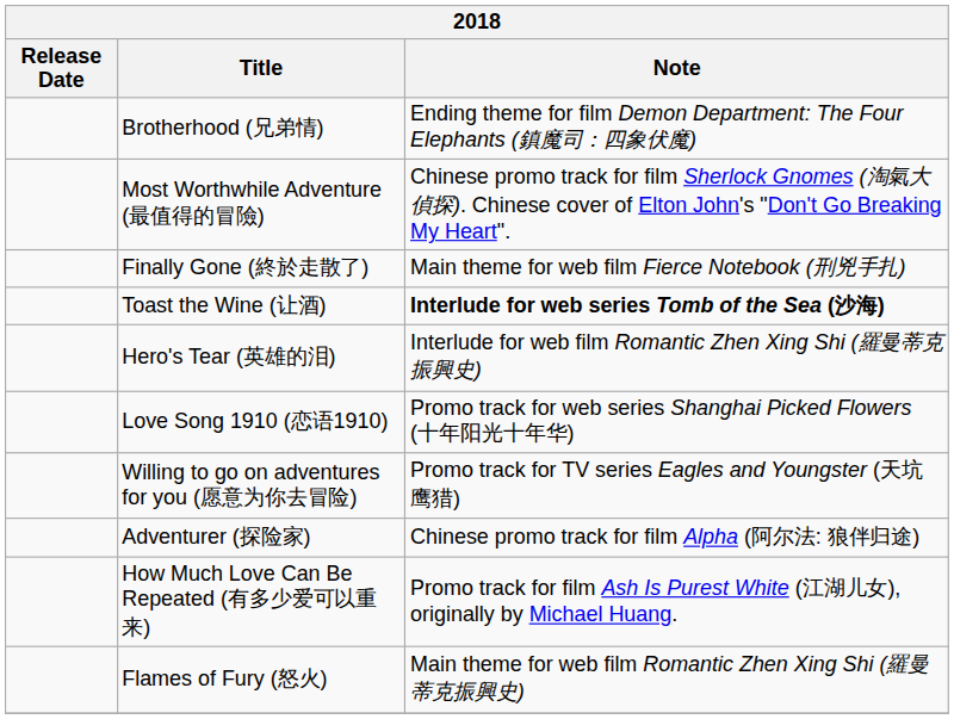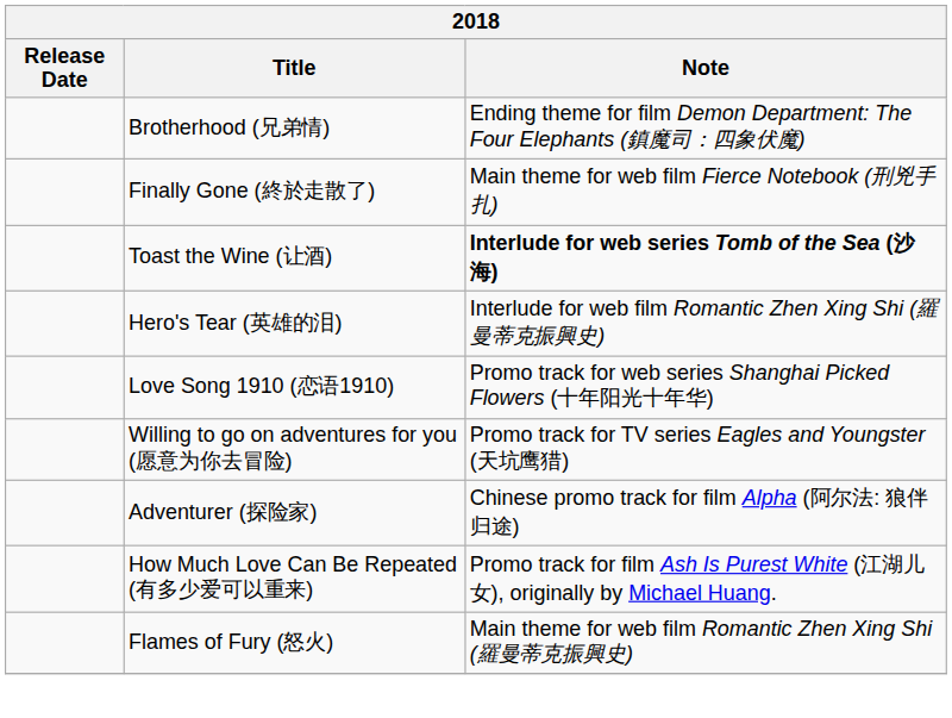 <table class="wikitable collapsible collapsed" style="width:80%">
 <tr>
 <th colspan="3">2018</th>
 </tr>
 <tr>
 <th>Release Date</th>
 <th>Title</th>
 <th>Note</th>
 </tr>
 <tr>
 <td></td>
 <td>Brotherhood (兄弟情)</td>
 <td>Ending theme for film <em>Demon Department: The Four Elephants (鎮魔司：四象伏魔)</em></td>
-</tr>
-<tr>
-<td></td>
-<td>Most Worthwhile Adventure (最值得的冒險)</td>
-<td>Chinese promo track for film <em><a href='#'>Sherlock Gnomes</a> (淘氣大偵探)</em>. Chinese cover of <a href='#'>Elton John</a>'s "<a href='#'>Don't Go Breaking My Heart</a>".</td>
 </tr>
 <tr>
 <td></td>
 <td>Finally Gone (終於走散了)</td>
 <td>Main theme for web film <em>Fierce Notebook (刑兇手扎)</em></td>
 </tr>
 <tr>
 <td></td>
 <td>Toast the Wine (让酒)</td>
 <td><strong>Interlude for web series <em>Tomb of the Sea</em> (沙海)</strong></td>
 </tr>
 <tr>
 <td></td>
 <td>Hero's Tear (英雄的泪)</td>
 <td>Interlude for web film <em>Romantic Zhen Xing Shi (羅曼蒂克振興史)</em></td>
 </tr>
 <tr>
 <td></td>
 <td>Love Song 1910 (恋语1910)</td>
 <td>Promo track for web series <em>Shanghai Picked Flowers</em> (十年阳光十年华)</td>
 </tr>
 <tr>
 <td></td>
 <td>Willing to go on adventures for you (愿意为你去冒险)</td>
 <td>Promo track for TV series <em>Eagles and Youngster</em> (天坑鹰猎)</td>
 </tr>
 <tr>
 <td></td>
 <td>Adventurer (探险家)</td>
 <td>Chinese promo track for film <a href='#'><em>Alpha</em></a> (阿尔法: 狼伴归途)</td>
 </tr>
 <tr>
 <td></td>
 <td>How Much Love Can Be Repeated (有多少爱可以重来)</td>
 <td>Promo track for film <em><a href='#'>Ash Is Purest White</a></em> (江湖儿女), originally by <a href='#'>Michael Huang</a>.</td>
 </tr>
 <tr>
 <td></td>
 <td>Flames of Fury (怒火)</td>
 <td>Main theme for web film <em>Romantic Zhen Xing Shi (羅曼蒂克振興史)</em></td>
 </tr>
 <tr>
 </tr>
 </table>
